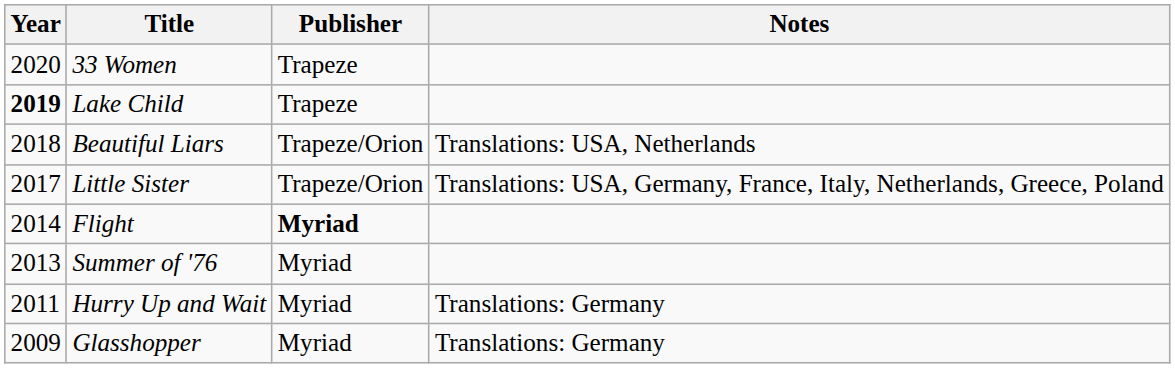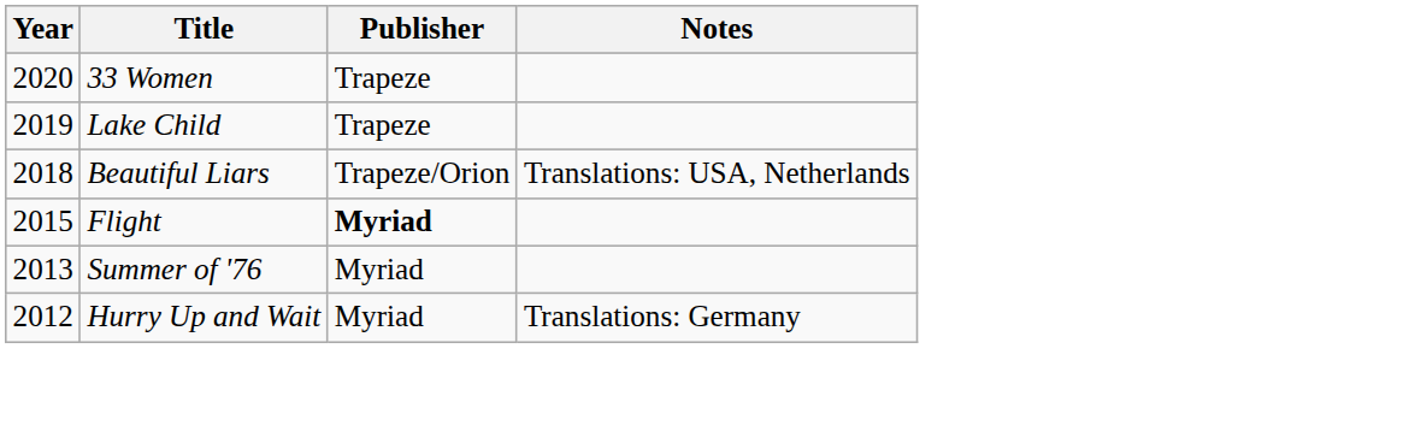 <table class="wikitable">
 <tr>
 <th>Year</th>
 <th>Title</th>
 <th>Publisher</th>
 <th>Notes</th>
 </tr>
 <tr>
 <td>2020</td>
 <td><em>33 Women</em></td>
 <td>Trapeze</td>
 <td></td>
 </tr>
 <tr>
-<td><strong>2019</strong></td>
+<td>2019</td>
 <td><em>Lake Child</em></td>
 <td>Trapeze</td>
 <td></td>
 </tr>
 <tr>
 <td>2018</td>
 <td><em>Beautiful Liars</em></td>
 <td>Trapeze/Orion</td>
 <td>Translations: USA, Netherlands</td>
 </tr>
 <tr>
-<td>2017</td>
-<td><em>Little Sister</em></td>
-<td>Trapeze/Orion</td>
-<td>Translations: USA, Germany, France, Italy, Netherlands, Greece, Poland</td>
-</tr>
-<tr>
-<td>2014</td>
+<td>2015</td>
 <td><em>Flight</em></td>
 <td><strong>Myriad</strong></td>
 <td></td>
 </tr>
 <tr>
 <td>2013</td>
 <td><em>Summer of '76</em></td>
 <td>Myriad</td>
 <td></td>
 </tr>
 <tr>
-<td>2011</td>
+<td>2012</td>
 <td><em>Hurry Up and Wait</em></td>
 <td>Myriad</td>
 <td>Translations: Germany</td>
 </tr>
-<tr>
-<td>2009</td>
-<td><em>Glasshopper</em></td>
-<td>Myriad</td>
-<td>Translations: Germany</td>
-</tr>
 </table>
